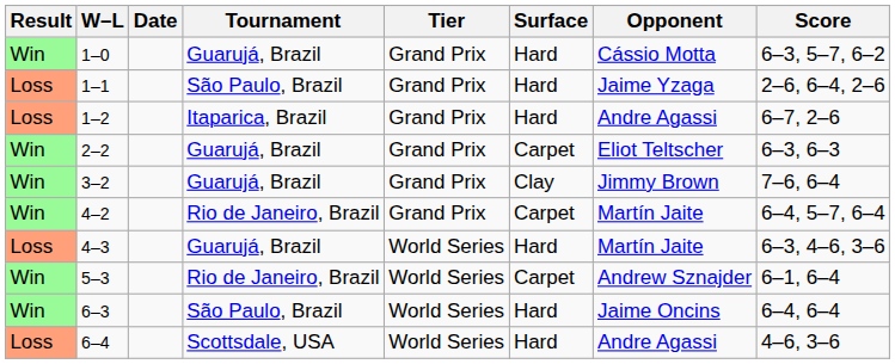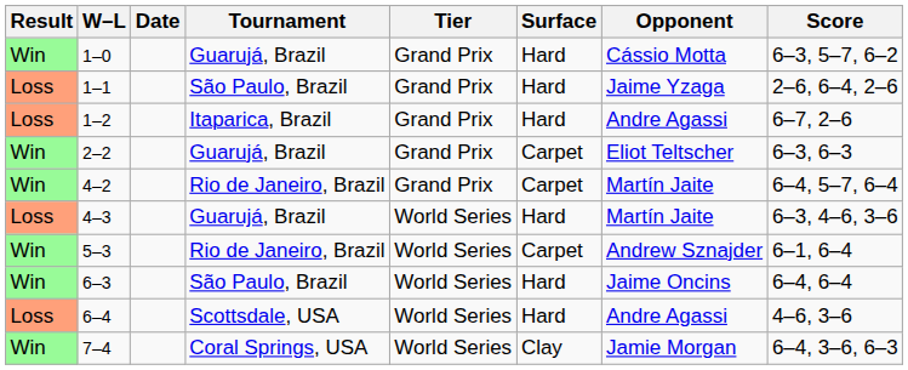 <table class="sortable wikitable">
 <tr>
 <th>Result</th>
 <th class="unsortable">W–L</th>
 <th>Date</th>
 <th>Tournament</th>
 <th>Tier</th>
 <th>Surface</th>
 <th>Opponent</th>
 <th class="unsortable">Score</th>
 </tr>
 <tr>
 <td style="background:#98fb98;">Win</td>
 <td><small>1–0</small></td>
 <td><a href='#'></a></td>
 <td><a href='#'>Guarujá</a>, Brazil</td>
 <td>Grand Prix</td>
 <td>Hard</td>
 <td> <a href='#'>Cássio Motta</a></td>
 <td>6–3, 5–7, 6–2</td>
 </tr>
 <tr>
 <td style="background:#ffa07a;">Loss</td>
 <td><small>1–1</small></td>
 <td><a href='#'></a></td>
 <td><a href='#'>São Paulo</a>, Brazil</td>
 <td>Grand Prix</td>
 <td>Hard</td>
 <td> <a href='#'>Jaime Yzaga</a></td>
 <td>2–6, 6–4, 2–6</td>
 </tr>
 <tr>
 <td style="background:#ffa07a;">Loss</td>
 <td><small>1–2</small></td>
 <td><a href='#'></a></td>
 <td><a href='#'>Itaparica</a>, Brazil</td>
 <td>Grand Prix</td>
 <td>Hard</td>
 <td> <a href='#'>Andre Agassi</a></td>
 <td>6–7, 2–6</td>
 </tr>
 <tr>
 <td style="background:#98fb98;">Win</td>
 <td><small>2–2</small></td>
 <td><a href='#'></a></td>
 <td><a href='#'>Guarujá</a>, Brazil</td>
 <td>Grand Prix</td>
 <td>Carpet</td>
 <td> <a href='#'>Eliot Teltscher</a></td>
 <td>6–3, 6–3</td>
 </tr>
 <tr>
 <td style="background:#98fb98;">Win</td>
-<td><small>3–2</small></td>
-<td><a href='#'></a></td>
-<td><a href='#'>Guarujá</a>, Brazil</td>
-<td>Grand Prix</td>
-<td>Clay</td>
-<td> <a href='#'>Jimmy Brown</a></td>
-<td>7–6, 6–4</td>
-</tr>
-<tr>
-<td style="background:#98fb98;">Win</td>
 <td><small>4–2</small></td>
 <td><a href='#'></a></td>
 <td><a href='#'>Rio de Janeiro</a>, Brazil</td>
 <td>Grand Prix</td>
 <td>Carpet</td>
 <td> <a href='#'>Martín Jaite</a></td>
 <td>6–4, 5–7, 6–4</td>
 </tr>
 <tr>
 <td style="background:#ffa07a;">Loss</td>
 <td><small>4–3</small></td>
 <td><a href='#'></a></td>
 <td><a href='#'>Guarujá</a>, Brazil</td>
 <td>World Series</td>
 <td>Hard</td>
 <td> <a href='#'>Martín Jaite</a></td>
 <td>6–3, 4–6, 3–6</td>
 </tr>
 <tr>
 <td style="background:#98fb98;">Win</td>
 <td><small>5–3</small></td>
 <td><a href='#'></a></td>
 <td><a href='#'>Rio de Janeiro</a>, Brazil</td>
 <td>World Series</td>
 <td>Carpet</td>
 <td> <a href='#'>Andrew Sznajder</a></td>
 <td>6–1, 6–4</td>
 </tr>
 <tr>
 <td style="background:#98fb98;">Win</td>
 <td><small>6–3</small></td>
 <td><a href='#'></a></td>
 <td><a href='#'>São Paulo</a>, Brazil</td>
 <td>World Series</td>
 <td>Hard</td>
 <td> <a href='#'>Jaime Oncins</a></td>
 <td>6–4, 6–4</td>
 </tr>
 <tr>
 <td style="background:#ffa07a;">Loss</td>
 <td><small>6–4</small></td>
 <td><a href='#'></a></td>
 <td><a href='#'>Scottsdale</a>, USA</td>
 <td>World Series</td>
 <td>Hard</td>
 <td> <a href='#'>Andre Agassi</a></td>
 <td>4–6, 3–6</td>
 </tr>
+<tr>
+<td style="background:#98fb98;">Win</td>
+<td><small>7–4</small></td>
+<td><a href='#'></a></td>
+<td><a href='#'>Coral Springs</a>, USA</td>
+<td>World Series</td>
+<td>Clay</td>
+<td> <a href='#'>Jamie Morgan</a></td>
+<td>6–4, 3–6, 6–3</td>
+</tr>
 </table>
